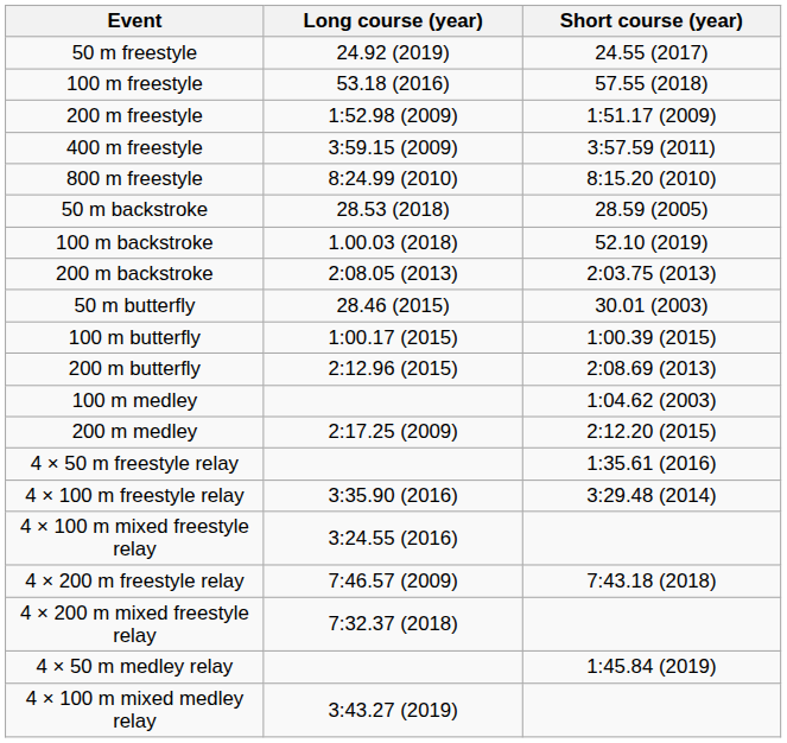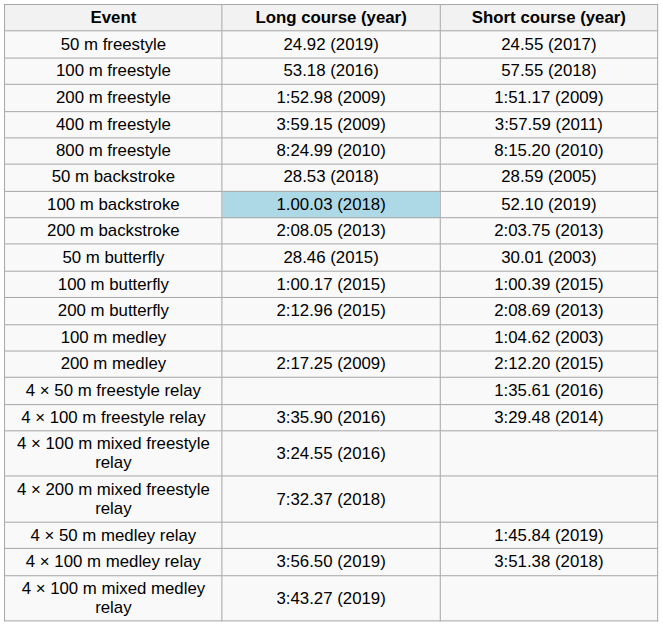 <table class="wikitable" style="text-align:center;">
 <tr>
 <th width=200>Event</th>
 <th width=200>Long course (year)</th>
 <th width=200>Short course (year)</th>
 </tr>
 <tr>
 <td>50 m freestyle</td>
 <td>24.92 (2019)</td>
 <td>24.55 (2017)</td>
 </tr>
 <tr>
 <td>100 m freestyle</td>
 <td>53.18 (2016)</td>
 <td>57.55 (2018)</td>
 </tr>
 <tr>
 <td>200 m freestyle</td>
 <td>1:52.98 (2009) </td>
 <td>1:51.17 (2009) </td>
 </tr>
 <tr>
 <td>400 m freestyle</td>
 <td>3:59.15 (2009) </td>
 <td>3:57.59 (2011) </td>
 </tr>
 <tr>
 <td>800 m freestyle</td>
 <td>8:24.99 (2010)</td>
 <td>8:15.20 (2010)</td>
 </tr>
 <tr>
 <td>50 m backstroke</td>
 <td>28.53 (2018)</td>
 <td>28.59 (2005)</td>
 </tr>
 <tr>
 <td>100 m backstroke</td>
-<td>1.00.03 (2018)</td>
+<td style="background: lightblue;">1.00.03 (2018)</td>
 <td>52.10 (2019) </td>
 </tr>
 <tr>
 <td>200 m backstroke</td>
 <td>2:08.05 (2013)</td>
 <td>2:03.75 (2013)</td>
 </tr>
 <tr>
 <td>50 m butterfly</td>
 <td>28.46 (2015)</td>
 <td>30.01 (2003)</td>
 </tr>
 <tr>
 <td>100 m butterfly</td>
 <td>1:00.17 (2015)</td>
 <td>1:00.39 (2015)</td>
 </tr>
 <tr>
 <td>200 m butterfly</td>
 <td>2:12.96 (2015)</td>
 <td>2:08.69 (2013)</td>
 </tr>
 <tr>
 <td>100 m medley</td>
 <td></td>
 <td>1:04.62 (2003)</td>
 </tr>
 <tr>
 <td>200 m medley</td>
 <td>2:17.25 (2009)</td>
 <td>2:12.20 (2015)</td>
 </tr>
 <tr>
 <td>4 × 50 m freestyle relay</td>
 <td></td>
 <td>1:35.61 (2016) </td>
 </tr>
 <tr>
 <td>4 × 100 m freestyle relay</td>
 <td>3:35.90 (2016) </td>
 <td>3:29.48 (2014) </td>
 </tr>
 <tr>
 <td>4 × 100 m mixed freestyle relay</td>
 <td>3:24.55 (2016) </td>
 <td></td>
 </tr>
 <tr>
-<td>4 × 200 m freestyle relay</td>
-<td>7:46.57 (2009) </td>
-<td>7:43.18 (2018) </td>
-</tr>
-<tr>
 <td>4 × 200 m mixed freestyle relay</td>
 <td>7:32.37 (2018) </td>
 <td></td>
 </tr>
 <tr>
 <td>4 × 50 m medley relay</td>
 <td></td>
 <td>1:45.84 (2019)</td>
 </tr>
 <tr>
+<td>4 × 100 m medley relay</td>
+<td>3:56.50 (2019) </td>
+<td>3:51.38 (2018) </td>
+</tr>
+<tr>
 <td>4 × 100 m mixed medley relay</td>
 <td>3:43.27 (2019) </td>
 <td></td>
 </tr>
 </table>
